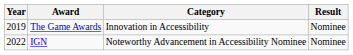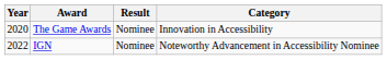 <table class="wikitable">
 <tr>
 <th>Year</th>
 <th>Award</th>
+<th>Result</th>
 <th>Category</th>
-<th>Result</th>
 </tr>
 <tr>
-<td>2019</td>
+<td>2020</td>
 <td><a href='#'>The Game Awards</a></td>
+<td>Nominee</td>
 <td>Innovation in Accessibility</td>
-<td>Nominee</td>
 </tr>
 <tr>
 <td>2022</td>
 <td><a href='#'>IGN</a></td>
+<td>Nominee</td>
 <td>Noteworthy Advancement in Accessibility Nominee</td>
-<td>Nominee</td>
 </tr>
 </table>
